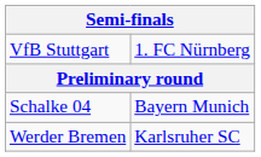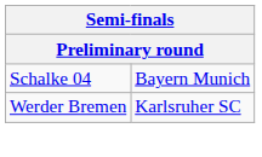 <table class="wikitable">
 <tr>
 <th colspan="2"><a href='#'>Semi-finals</a></th>
-</tr>
-<tr>
-<td><a href='#'>VfB Stuttgart</a> </td>
-<td><a href='#'>1. FC Nürnberg</a> </td>
 </tr>
 <tr>
 <th colspan="2"><a href='#'>Preliminary round</a></th>
 </tr>
 <tr>
 <td><a href='#'>Schalke 04</a> </td>
 <td><a href='#'>Bayern Munich</a> </td>
 </tr>
 <tr>
 <td><a href='#'>Werder Bremen</a> </td>
 <td><a href='#'>Karlsruher SC</a> </td>
 </tr>
 </table>
